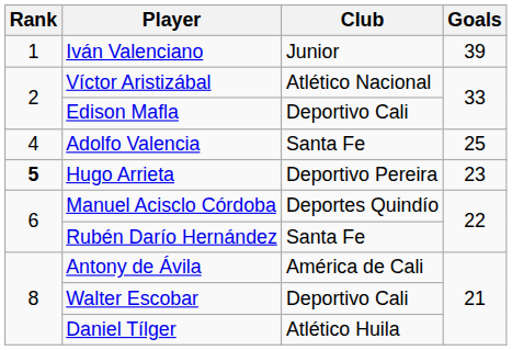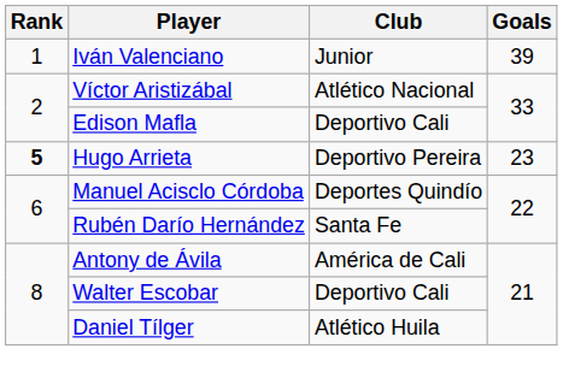 <table class="wikitable" border="1">
 <tr>
 <th>Rank</th>
 <th>Player</th>
 <th>Club</th>
 <th>Goals</th>
 </tr>
 <tr>
 <td align=center>1</td>
 <td> <a href='#'>Iván Valenciano</a></td>
 <td>Junior</td>
 <td align=center>39</td>
 </tr>
 <tr>
 <td rowspan=2 align=center>2</td>
 <td> <a href='#'>Víctor Aristizábal</a></td>
 <td>Atlético Nacional</td>
 <td rowspan=2 align=center>33</td>
 </tr>
 <tr>
 <td> <a href='#'>Edison Mafla</a></td>
 <td>Deportivo Cali</td>
-</tr>
-<tr>
-<td align=center>4</td>
-<td> <a href='#'>Adolfo Valencia</a></td>
-<td>Santa Fe</td>
-<td align=center>25</td>
 </tr>
 <tr>
 <td align=center><strong>5</strong></td>
 <td> <a href='#'>Hugo Arrieta</a></td>
 <td>Deportivo Pereira</td>
 <td align=center>23</td>
 </tr>
 <tr>
 <td rowspan=2 align=center>6</td>
 <td> <a href='#'>Manuel Acisclo Córdoba</a></td>
 <td>Deportes Quindío</td>
 <td rowspan=2 align=center>22</td>
 </tr>
 <tr>
 <td> <a href='#'>Rubén Darío Hernández</a></td>
 <td>Santa Fe</td>
 </tr>
 <tr>
 <td rowspan=3 align=center>8</td>
 <td> <a href='#'>Antony de Ávila</a></td>
 <td>América de Cali</td>
 <td rowspan=3 align=center>21</td>
 </tr>
 <tr>
 <td> <a href='#'>Walter Escobar</a></td>
 <td>Deportivo Cali</td>
 </tr>
 <tr>
 <td> <a href='#'>Daniel Tílger</a></td>
 <td>Atlético Huila</td>
 </tr>
 </table>
